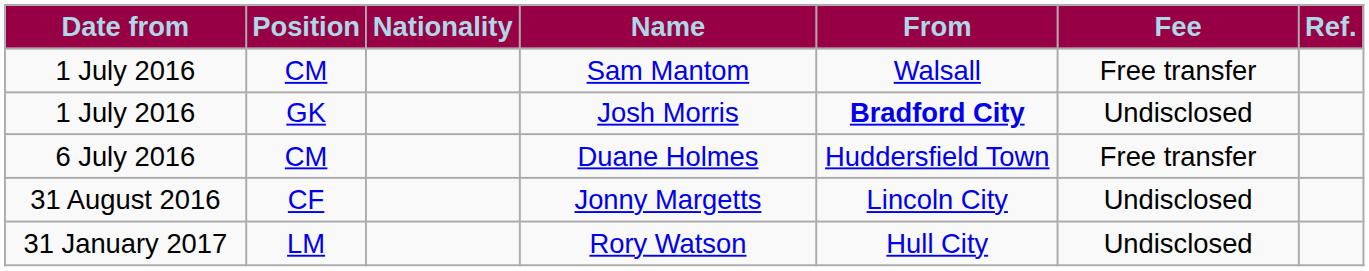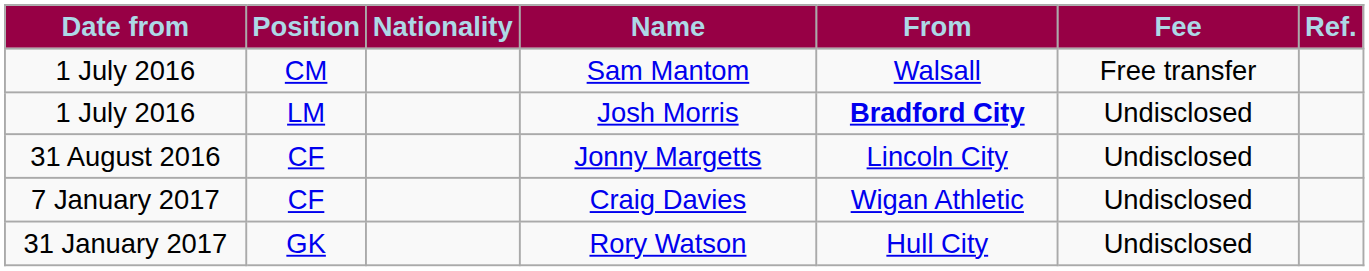 <table class="wikitable"  style="text-align:center; font-size:90%; ">
 <tr>
 <th style="background:#970045; color:#ADD8E6; width:120px;">Date from</th>
 <th style="background:#970045; color:#ADD8E6; width:50px;">Position</th>
 <th style="background:#970045; color:#ADD8E6; width:50px;">Nationality</th>
 <th style="background:#970045; color:#ADD8E6; width:150px;">Name</th>
 <th style="background:#970045; color:#ADD8E6; width:120px;">From</th>
 <th style="background:#970045; color:#ADD8E6; width:120px;">Fee</th>
 <th style="background:#970045; color:#ADD8E6; width:25px;">Ref.</th>
 </tr>
 <tr>
 <td>1 July 2016</td>
 <td><a href='#'>CM</a></td>
 <td></td>
 <td><a href='#'>Sam Mantom</a></td>
 <td><a href='#'>Walsall</a></td>
 <td>Free transfer</td>
 <td></td>
 </tr>
 <tr>
 <td>1 July 2016</td>
-<td><a href='#'>GK</a></td>
+<td><a href='#'>LM</a></td>
 <td></td>
 <td><a href='#'>Josh Morris</a></td>
 <td><strong><a href='#'>Bradford City</a></strong></td>
 <td>Undisclosed</td>
-<td></td>
-</tr>
-<tr>
-<td>6 July 2016</td>
-<td><a href='#'>CM</a></td>
-<td></td>
-<td><a href='#'>Duane Holmes</a></td>
-<td><a href='#'>Huddersfield Town</a></td>
-<td>Free transfer</td>
 <td></td>
 </tr>
 <tr>
 <td>31 August 2016</td>
 <td><a href='#'>CF</a></td>
 <td></td>
 <td><a href='#'>Jonny Margetts</a></td>
 <td><a href='#'>Lincoln City</a></td>
 <td>Undisclosed</td>
 <td></td>
 </tr>
 <tr>
+<td>7 January 2017</td>
+<td><a href='#'>CF</a></td>
+<td></td>
+<td><a href='#'>Craig Davies</a></td>
+<td><a href='#'>Wigan Athletic</a></td>
+<td>Undisclosed</td>
+<td></td>
+</tr>
+<tr>
 <td>31 January 2017</td>
-<td><a href='#'>LM</a></td>
+<td><a href='#'>GK</a></td>
 <td></td>
 <td><a href='#'>Rory Watson</a></td>
 <td><a href='#'>Hull City</a></td>
 <td>Undisclosed</td>
 <td></td>
 </tr>
 </table>
